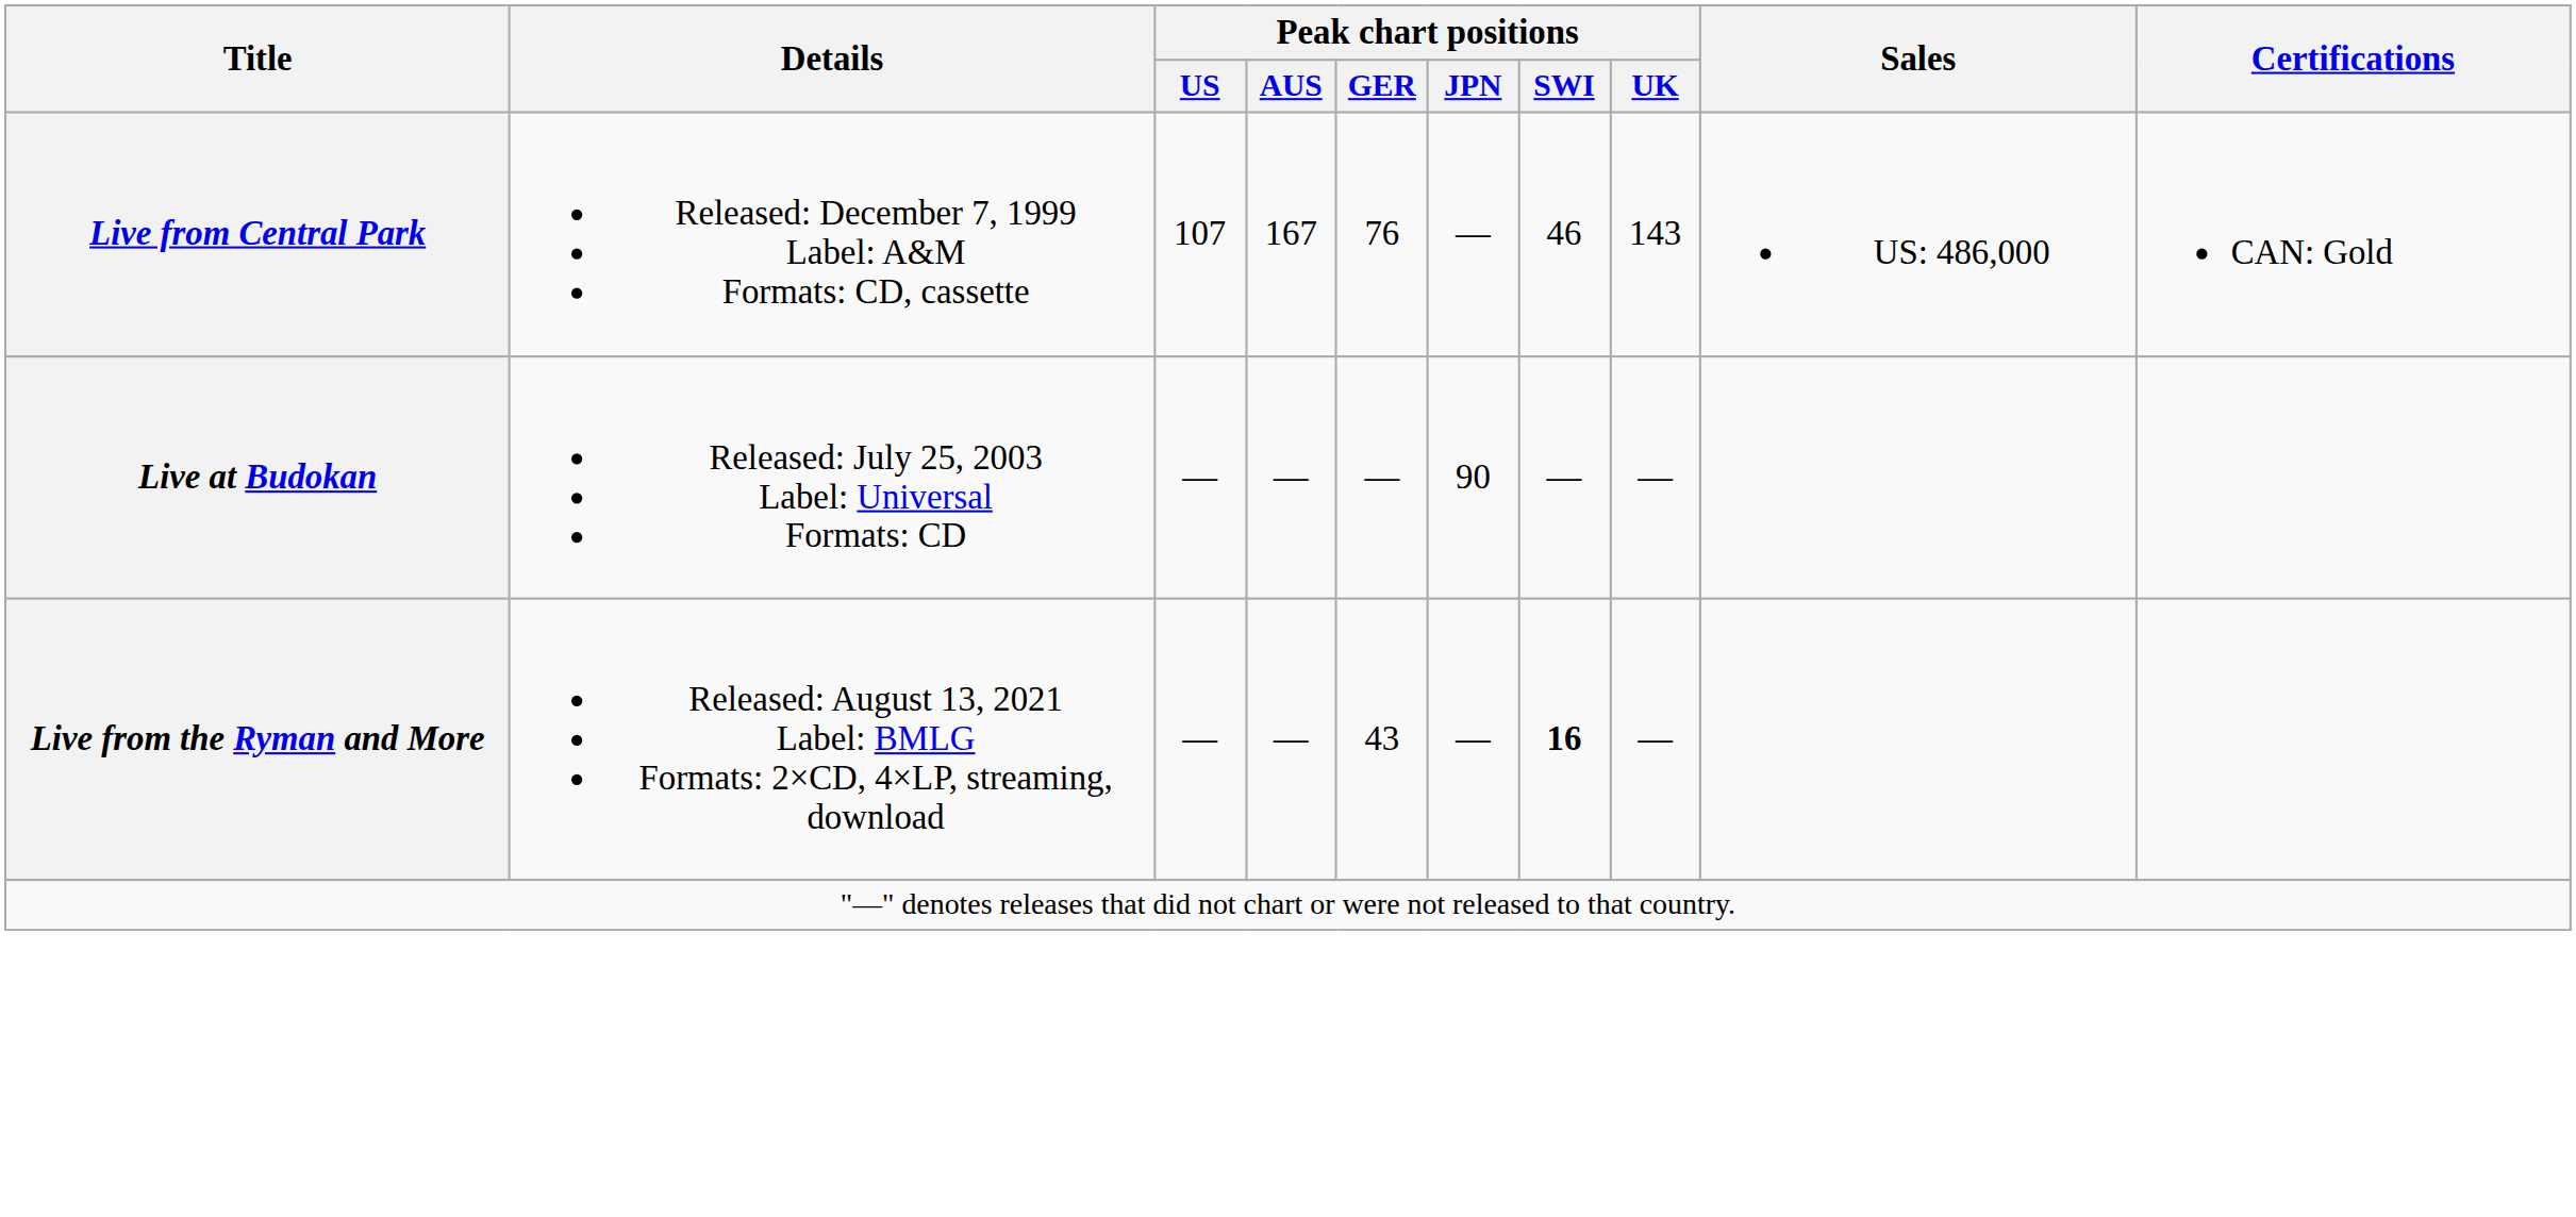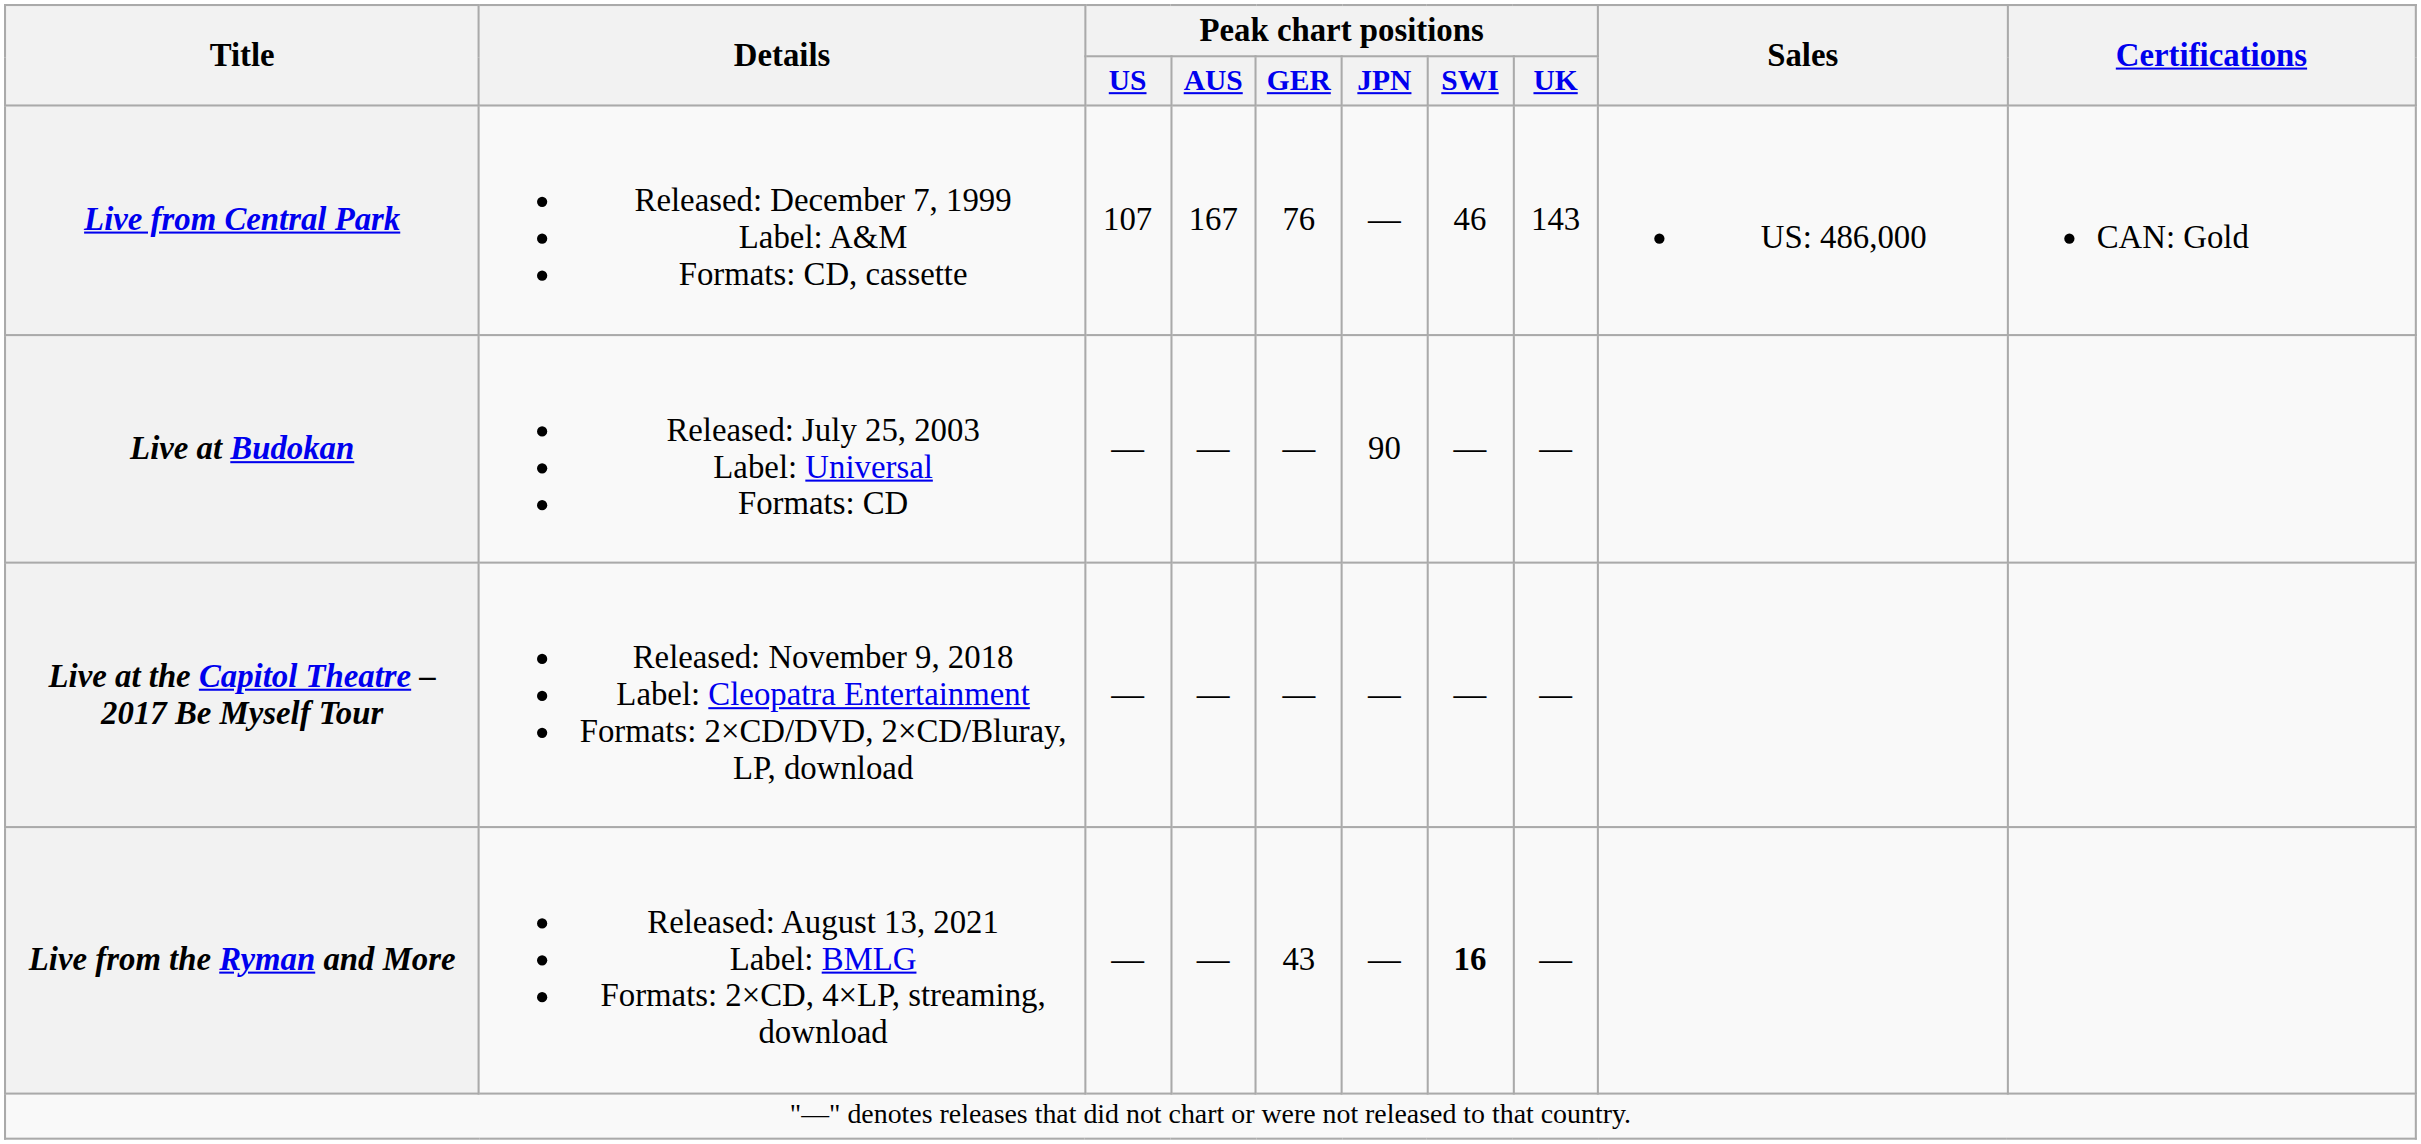 <table class="wikitable plainrowheaders" style="text-align:center;">
 <tr>
 <th rowspan="2" style="width:14em;">Title</th>
 <th rowspan="2" style="width:18em;">Details</th>
 <th colspan="6">Peak chart positions</th>
 <th scope="col" rowspan="2" style="width:12em;">Sales</th>
 <th rowspan="2" style="width:12em;"><a href='#'>Certifications</a></th>
 </tr>
 <tr style="font-size:90%;">
 <th style="width:35px;"><a href='#'>US</a><br></th>
 <th style="width:35px;"><a href='#'>AUS</a><br></th>
 <th style="width:35px;"><a href='#'>GER</a><br></th>
 <th style="width:35px;"><a href='#'>JPN</a><br></th>
 <th style="width:35px;"><a href='#'>SWI</a><br></th>
 <th style="width:35px;"><a href='#'>UK</a><br></th>
 </tr>
 <tr>
 <th scope="row"><em><a href='#'>Live from Central Park</a></em></th>
 <td><br><ul><li>Released: December 7, 1999</li><li>Label: A&M</li><li>Formats: CD, cassette</li></ul></td>
 <td>107</td>
 <td>167</td>
 <td>76</td>
 <td>—</td>
 <td>46</td>
 <td>143</td>
 <td><br><ul><li>US: 486,000</li></ul></td>
 <td style="text-align:left;"><br><ul><li>CAN: Gold</li></ul></td>
 </tr>
 <tr>
 <th scope="row"><em>Live at <a href='#'>Budokan</a></em></th>
 <td><br><ul><li>Released: July 25, 2003</li><li>Label: <a href='#'>Universal</a></li><li>Formats: CD</li></ul></td>
 <td>—</td>
 <td>—</td>
 <td>—</td>
 <td>90</td>
 <td>—</td>
 <td>—</td>
 <td></td>
 <td></td>
 </tr>
 <tr>
+<th scope="row"><em>Live at the <a href='#'>Capitol Theatre</a> – 2017 Be Myself Tour</em></th>
+<td><br><ul><li>Released: November 9, 2018</li><li>Label: <a href='#'>Cleopatra Entertainment</a></li><li>Formats: 2×CD/DVD, 2×CD/Bluray, LP, download</li></ul></td>
+<td>—</td>
+<td>—</td>
+<td>—</td>
+<td>—</td>
+<td>—</td>
+<td>—</td>
+<td></td>
+<td></td>
+</tr>
+<tr>
 <th scope="row"><em>Live from the <a href='#'>Ryman</a> and More</em></th>
 <td><br><ul><li>Released: August 13, 2021</li><li>Label: <a href='#'>BMLG</a></li><li>Formats: 2×CD, 4×LP, streaming, download</li></ul></td>
 <td>—</td>
 <td>—</td>
 <td>43</td>
 <td>—</td>
 <td><strong>16</strong></td>
 <td>—</td>
 <td></td>
 <td></td>
 </tr>
 <tr>
 <td colspan="10" style="font-size:85%">"—" denotes releases that did not chart or were not released to that country.</td>
 </tr>
 </table>
